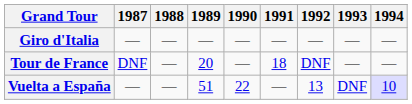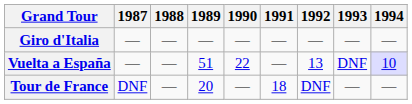 <table class="wikitable plainrowheaders">
 <tr>
 <th scope="col"><a href='#'>Grand Tour</a></th>
 <th scope="col">1987</th>
 <th scope="col">1988</th>
 <th scope="col">1989</th>
 <th scope="col">1990</th>
 <th scope="col">1991</th>
 <th scope="col">1992</th>
 <th scope="col">1993</th>
 <th scope="col">1994</th>
 </tr>
 <tr style="text-align:center;">
 <th scope="row"> <a href='#'>Giro d'Italia</a></th>
 <td>—</td>
 <td>—</td>
 <td>—</td>
 <td>—</td>
 <td>—</td>
 <td>—</td>
 <td>—</td>
 <td>—</td>
 </tr>
 <tr style="text-align:center;">
+<th scope="row"> <a href='#'>Vuelta a España</a></th>
+<td>—</td>
+<td>—</td>
+<td><a href='#'>51</a></td>
+<td><a href='#'>22</a></td>
+<td>—</td>
+<td><a href='#'>13</a></td>
+<td><a href='#'>DNF</a></td>
+<td style="background:#ddddff;"><a href='#'>10</a></td>
+</tr>
+<tr style="text-align:center;">
 <th scope="row"> <a href='#'>Tour de France</a></th>
 <td><a href='#'>DNF</a></td>
 <td>—</td>
 <td><a href='#'>20</a></td>
 <td>—</td>
 <td><a href='#'>18</a></td>
 <td><a href='#'>DNF</a></td>
 <td>—</td>
 <td>—</td>
 </tr>
-<tr style="text-align:center;">
-<th scope="row"> <a href='#'>Vuelta a España</a></th>
-<td>—</td>
-<td>—</td>
-<td><a href='#'>51</a></td>
-<td><a href='#'>22</a></td>
-<td>—</td>
-<td><a href='#'>13</a></td>
-<td><a href='#'>DNF</a></td>
-<td style="background:#ddddff;"><a href='#'>10</a></td>
-</tr>
 </table>
